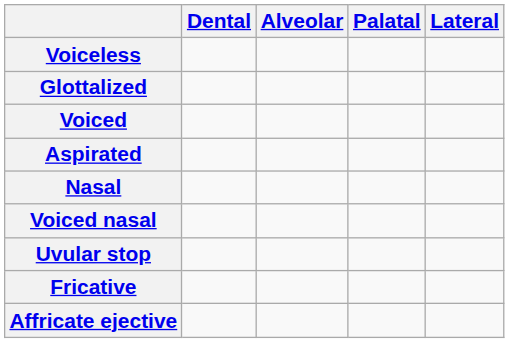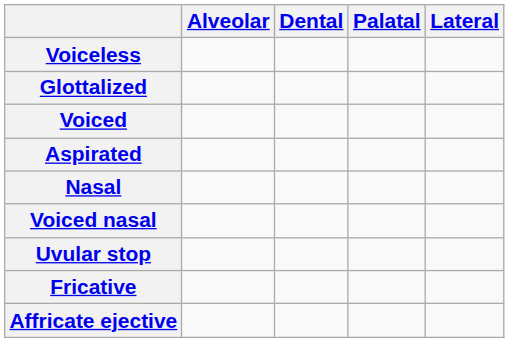 <table class="wikitable">
 <tr>
 <th></th>
+<th><a href='#'>Alveolar</a></th>
 <th><a href='#'>Dental</a></th>
-<th><a href='#'>Alveolar</a></th>
 <th><a href='#'>Palatal</a></th>
 <th><a href='#'>Lateral</a></th>
 </tr>
 <tr>
 <th><a href='#'>Voiceless</a></th>
 <td></td>
 <td></td>
 <td></td>
 <td></td>
 </tr>
 <tr>
 <th><a href='#'>Glottalized</a></th>
 <td></td>
 <td></td>
 <td></td>
 <td></td>
 </tr>
 <tr>
 <th><a href='#'>Voiced</a></th>
 <td></td>
 <td></td>
 <td></td>
 <td></td>
 </tr>
 <tr>
 <th><a href='#'>Aspirated</a></th>
 <td></td>
 <td></td>
 <td></td>
 <td></td>
 </tr>
 <tr>
 <th><a href='#'>Nasal</a></th>
 <td></td>
 <td></td>
 <td></td>
 <td></td>
 </tr>
 <tr>
 <th><a href='#'>Voiced nasal</a></th>
 <td></td>
 <td></td>
 <td></td>
 <td></td>
 </tr>
 <tr>
 <th><a href='#'>Uvular stop</a></th>
 <td></td>
 <td></td>
 <td></td>
 <td></td>
 </tr>
 <tr>
 <th><a href='#'>Fricative</a></th>
 <td></td>
 <td></td>
 <td></td>
 <td></td>
 </tr>
 <tr>
 <th><a href='#'>Affricate ejective</a></th>
 <td></td>
 <td></td>
 <td></td>
 <td></td>
 </tr>
 </table>
